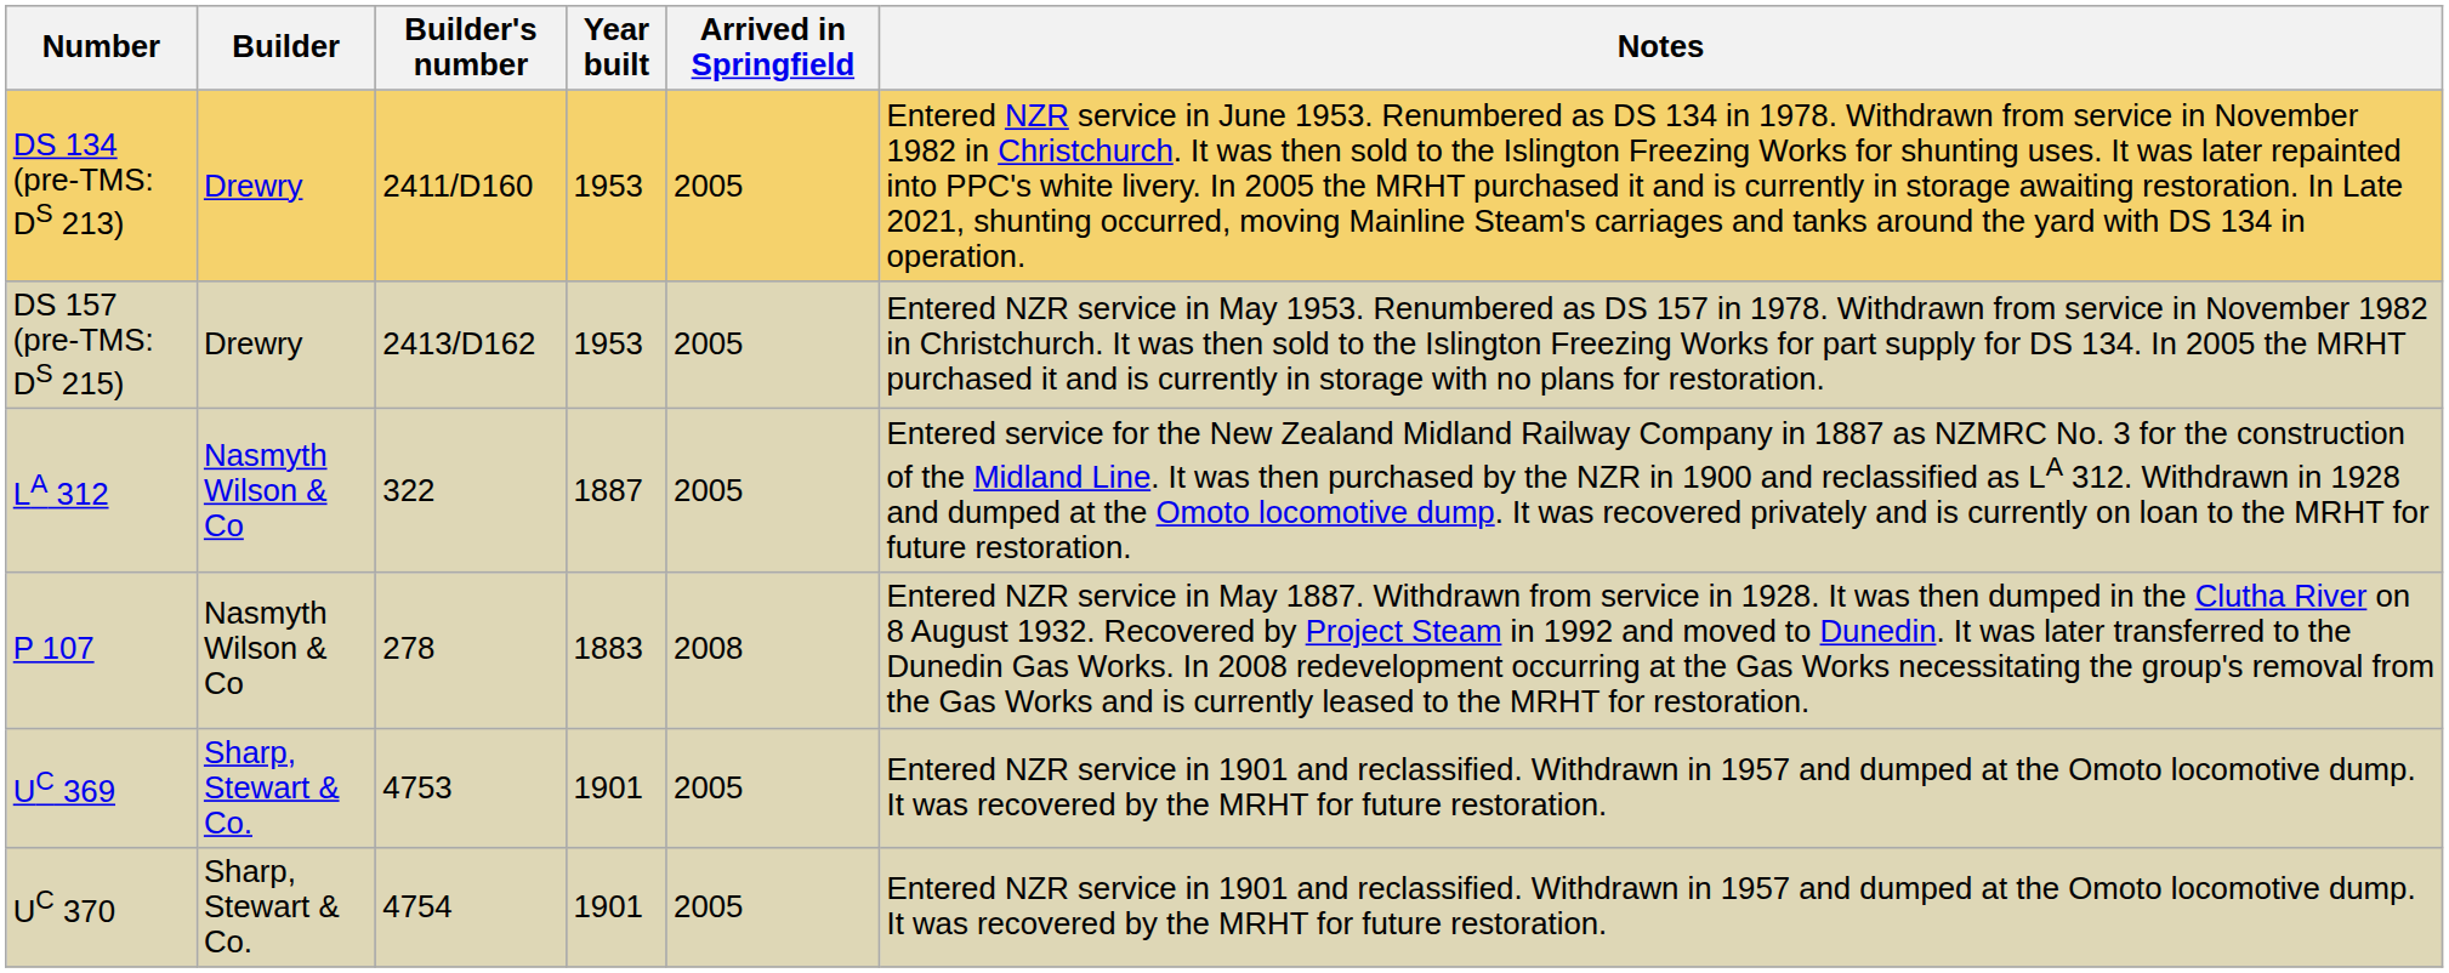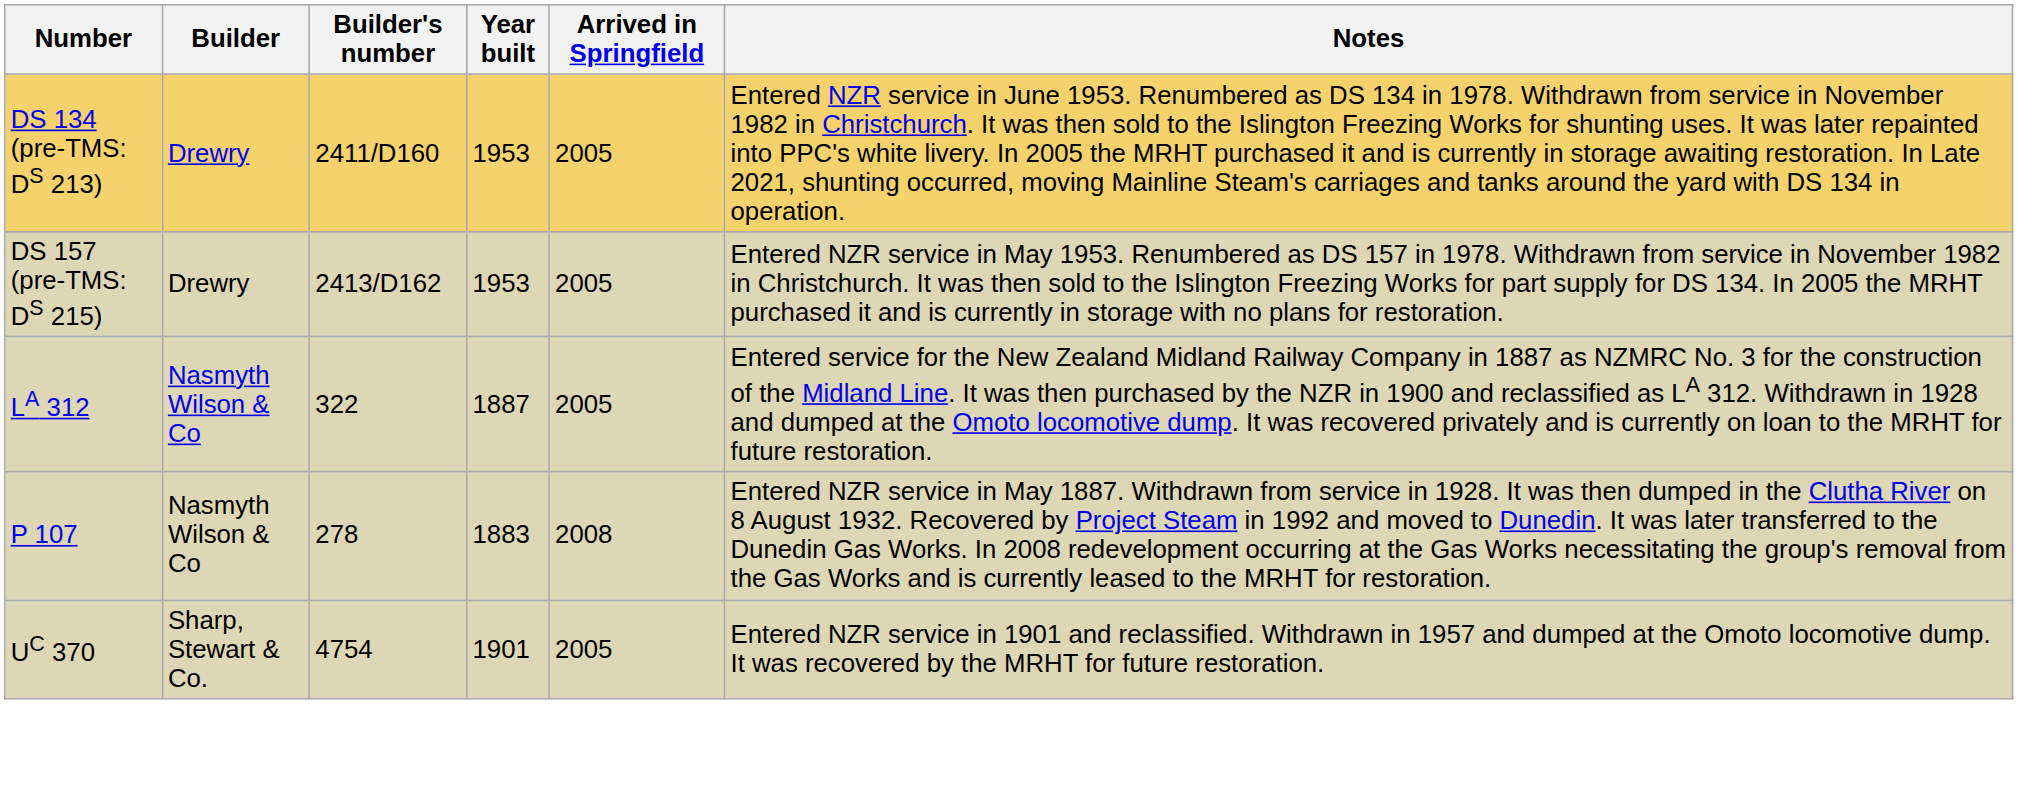 <table class="sortable wikitable" border="1">
 <tr>
 <th>Number</th>
 <th>Builder</th>
 <th>Builder's number</th>
 <th>Year built</th>
 <th>Arrived in <a href='#'>Springfield</a></th>
 <th>Notes</th>
 </tr>
 <tr style="background:#f5d26c;">
 <td><a href='#'>DS 134</a> (pre-TMS: D<sup>S</sup> 213)</td>
 <td><a href='#'>Drewry</a></td>
 <td>2411/D160</td>
 <td>1953</td>
 <td>2005</td>
 <td>Entered <a href='#'>NZR</a> service in June 1953. Renumbered as DS 134 in 1978. Withdrawn from service in November 1982 in <a href='#'>Christchurch</a>. It was then sold to the Islington Freezing Works for shunting uses. It was later repainted into PPC's white livery. In 2005 the MRHT purchased it and is currently in storage awaiting restoration. In Late 2021, shunting occurred, moving Mainline Steam's carriages and tanks around the yard with DS 134 in operation.</td>
 </tr>
 <tr style="background:#DED7B6;">
 <td>DS 157 (pre-TMS: D<sup>S</sup> 215)</td>
 <td>Drewry</td>
 <td>2413/D162</td>
 <td>1953</td>
 <td>2005</td>
 <td>Entered NZR service in May 1953. Renumbered as DS 157 in 1978. Withdrawn from service in November 1982 in Christchurch. It was then sold to the Islington Freezing Works for part supply for DS 134. In 2005 the MRHT purchased it and is currently in storage with no plans for restoration.</td>
 </tr>
 <tr style="background:#DED7B6;">
 <td><a href='#'>L<sup>A</sup> 312</a></td>
 <td><a href='#'>Nasmyth Wilson & Co</a></td>
 <td>322</td>
 <td>1887</td>
 <td>2005</td>
 <td>Entered service for the New Zealand Midland Railway Company in 1887 as NZMRC No. 3 for the construction of the <a href='#'>Midland Line</a>. It was then purchased by the NZR in 1900 and reclassified as L<sup>A</sup> 312. Withdrawn in 1928 and dumped at the <a href='#'>Omoto locomotive dump</a>. It was recovered privately and is currently on loan to the MRHT for future restoration.</td>
 </tr>
 <tr style="background:#DED7B6;">
 <td><a href='#'>P 107</a></td>
 <td>Nasmyth Wilson & Co</td>
 <td>278</td>
 <td>1883</td>
 <td>2008</td>
 <td>Entered NZR service in May 1887. Withdrawn from service in 1928. It was then dumped in the <a href='#'>Clutha River</a> on 8 August 1932. Recovered by <a href='#'>Project Steam</a> in 1992 and moved to <a href='#'>Dunedin</a>. It was later transferred to the Dunedin Gas Works. In 2008 redevelopment occurring at the Gas Works necessitating the group's removal from the Gas Works and is currently leased to the MRHT for restoration.</td>
 </tr>
 <tr style="background:#DED7B6;">
-<td><a href='#'>U<sup>C</sup> 369</a></td>
-<td><a href='#'>Sharp, Stewart & Co.</a></td>
-<td>4753</td>
-<td>1901</td>
-<td>2005</td>
-<td>Entered NZR service in 1901 and reclassified. Withdrawn in 1957 and dumped at the Omoto locomotive dump. It was recovered by the MRHT for future restoration.</td>
-</tr>
-<tr style="background:#DED7B6;">
 <td>U<sup>C</sup> 370</td>
 <td>Sharp, Stewart & Co.</td>
 <td>4754</td>
 <td>1901</td>
 <td>2005</td>
 <td>Entered NZR service in 1901 and reclassified. Withdrawn in 1957 and dumped at the Omoto locomotive dump. It was recovered by the MRHT for future restoration.</td>
 </tr>
 </table>
